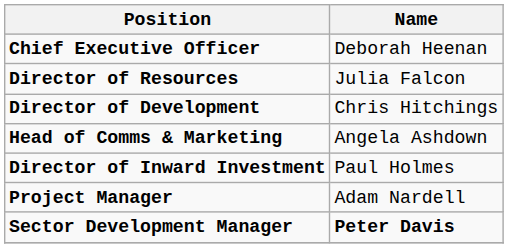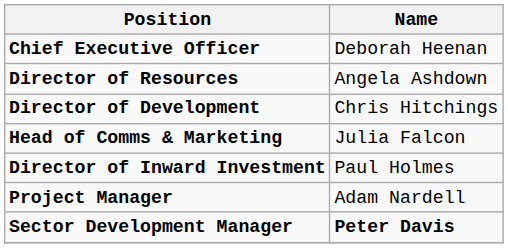 <table class="wikitable">
 <tr>
 <th>Position</th>
 <th>Name</th>
 </tr>
 <tr>
 <td align="left"><strong>Chief Executive Officer</strong></td>
 <td align="left">Deborah Heenan</td>
 </tr>
 <tr>
 <td align="left"><strong>Director of Resources</strong></td>
-<td align="left">Julia Falcon</td>
+<td align="left">Angela Ashdown</td>
 </tr>
 <tr>
 <td align="left"><strong>Director of Development</strong></td>
 <td align="left">Chris Hitchings</td>
 </tr>
 <tr>
 <td align="left"><strong>Head of Comms & Marketing</strong></td>
-<td align="left">Angela Ashdown</td>
+<td align="left">Julia Falcon</td>
 </tr>
 <tr>
 <td align="left"><strong>Director of Inward Investment</strong></td>
 <td align="left">Paul Holmes</td>
 </tr>
 <tr>
 <td align="left"><strong>Project Manager</strong></td>
 <td align="left">Adam Nardell</td>
 </tr>
 <tr>
 <td align="left"><strong>Sector Development Manager</strong></td>
 <td align="left"><strong>Peter Davis</strong></td>
 </tr>
 <tr>
 </tr>
 <tr>
 </tr>
 </table>
